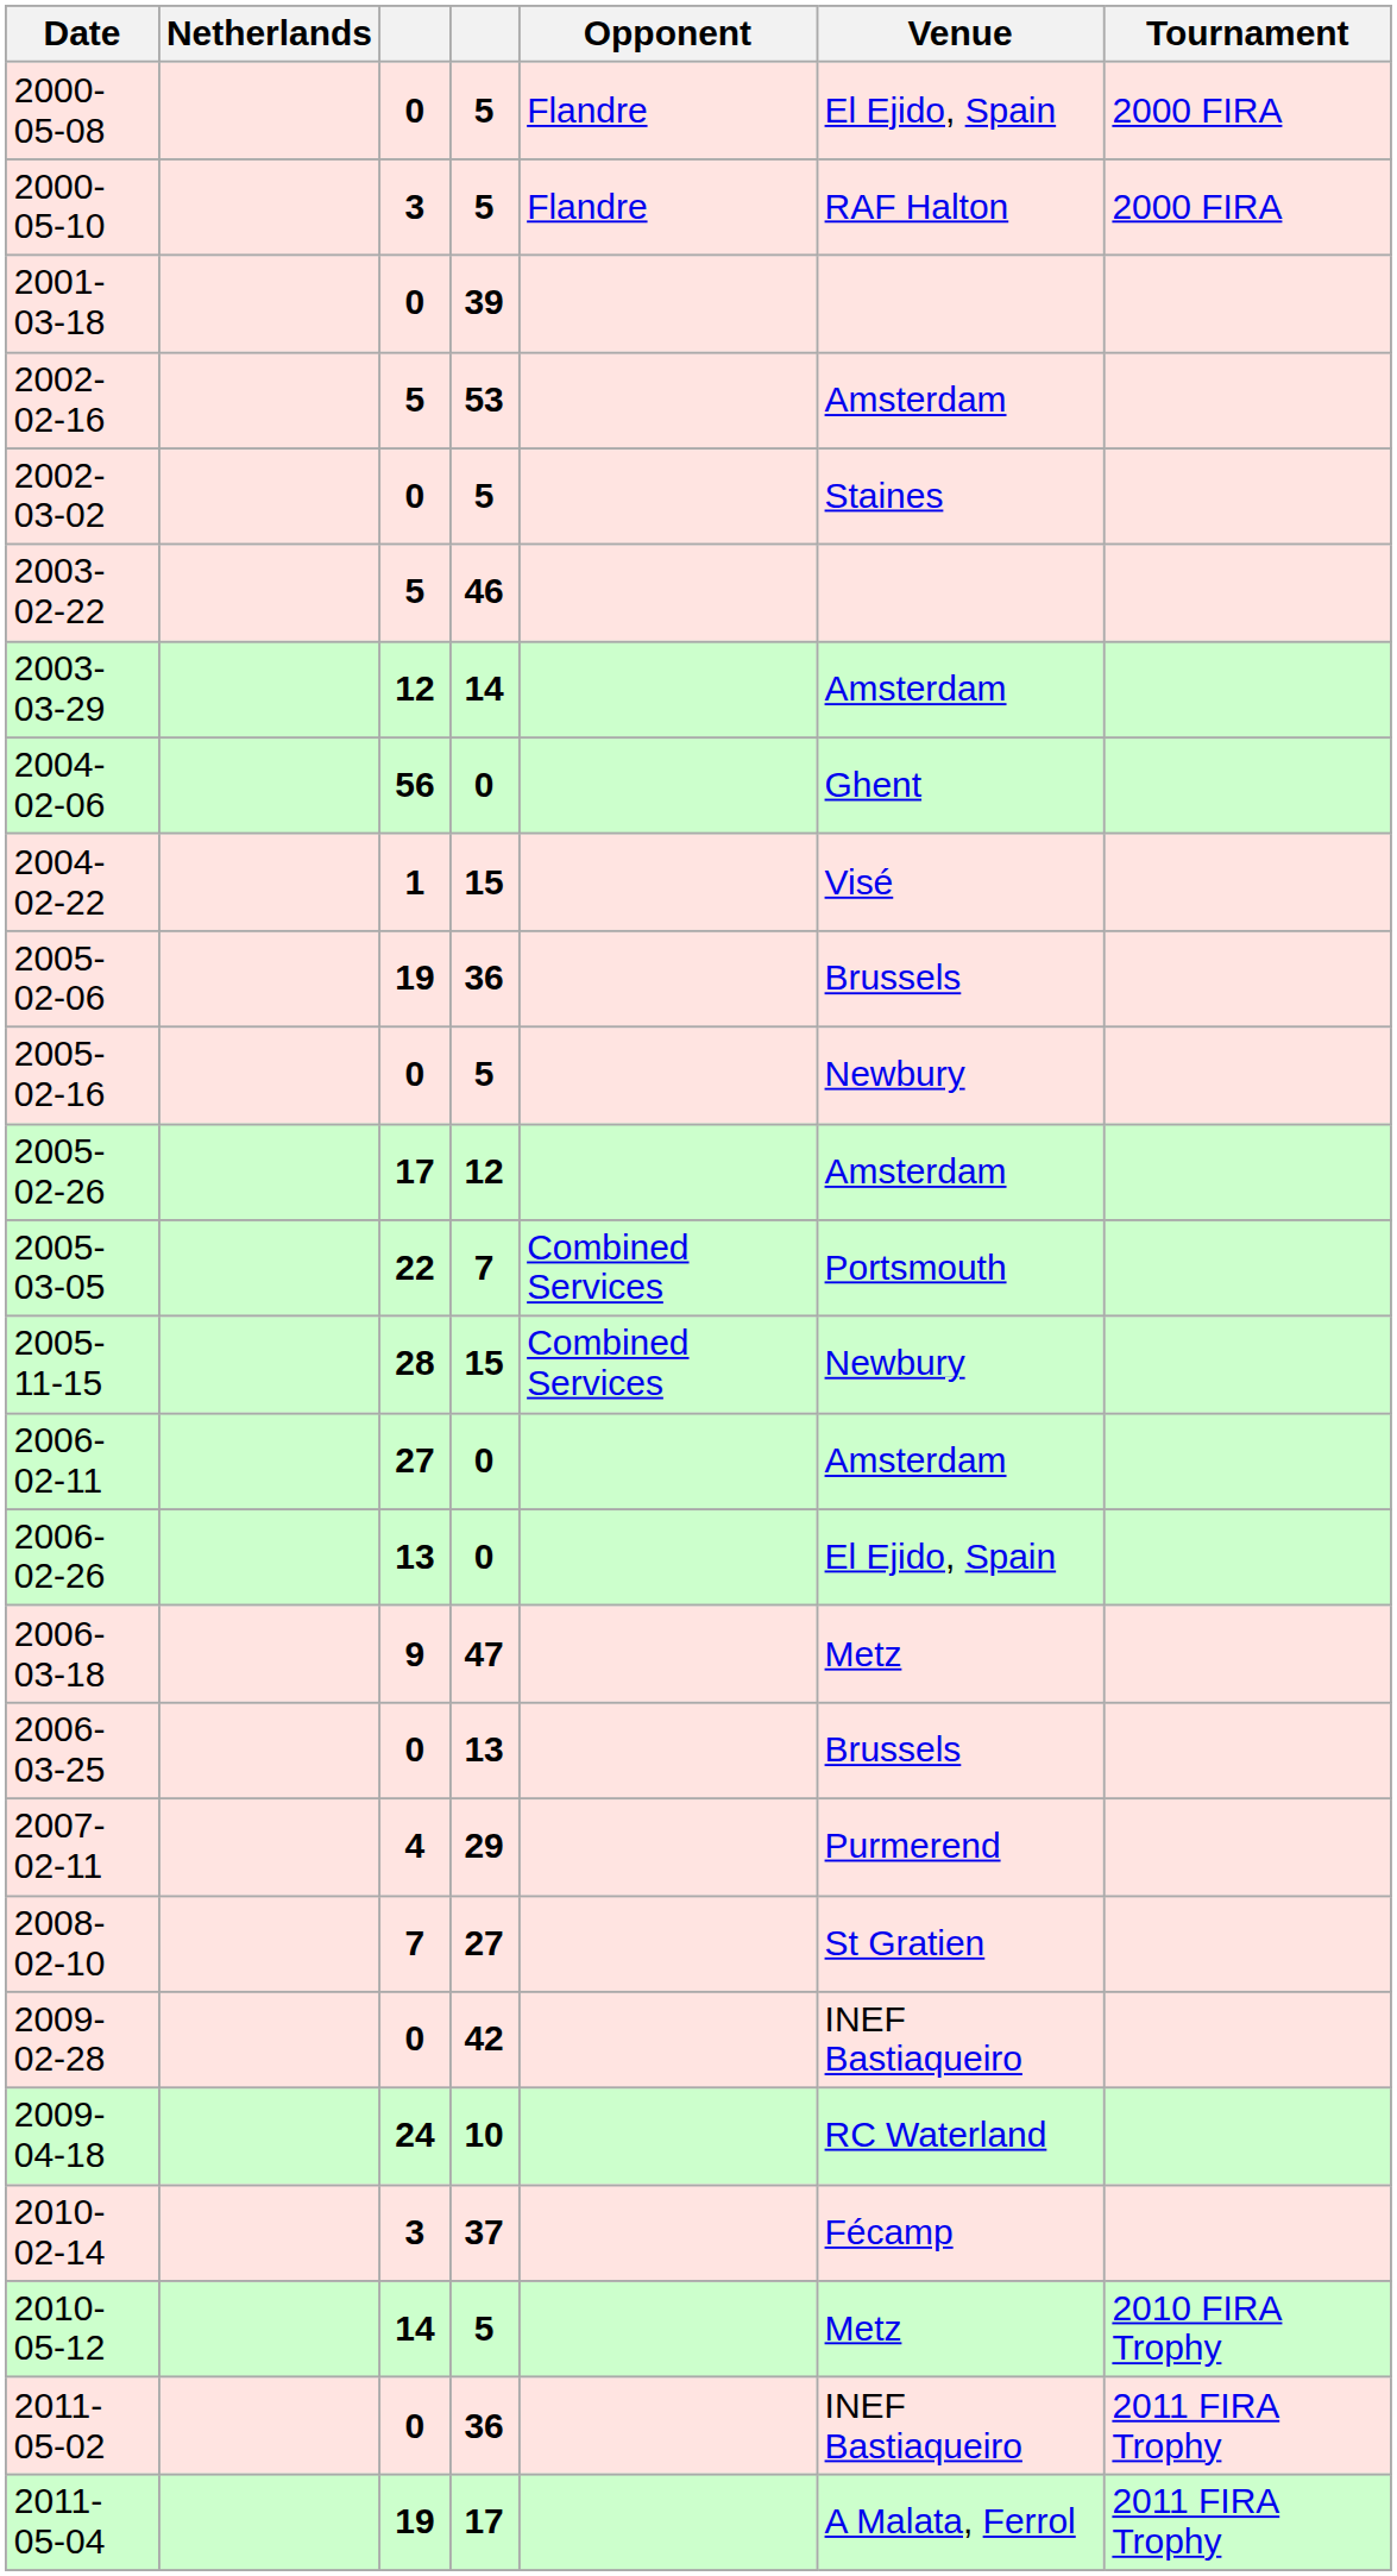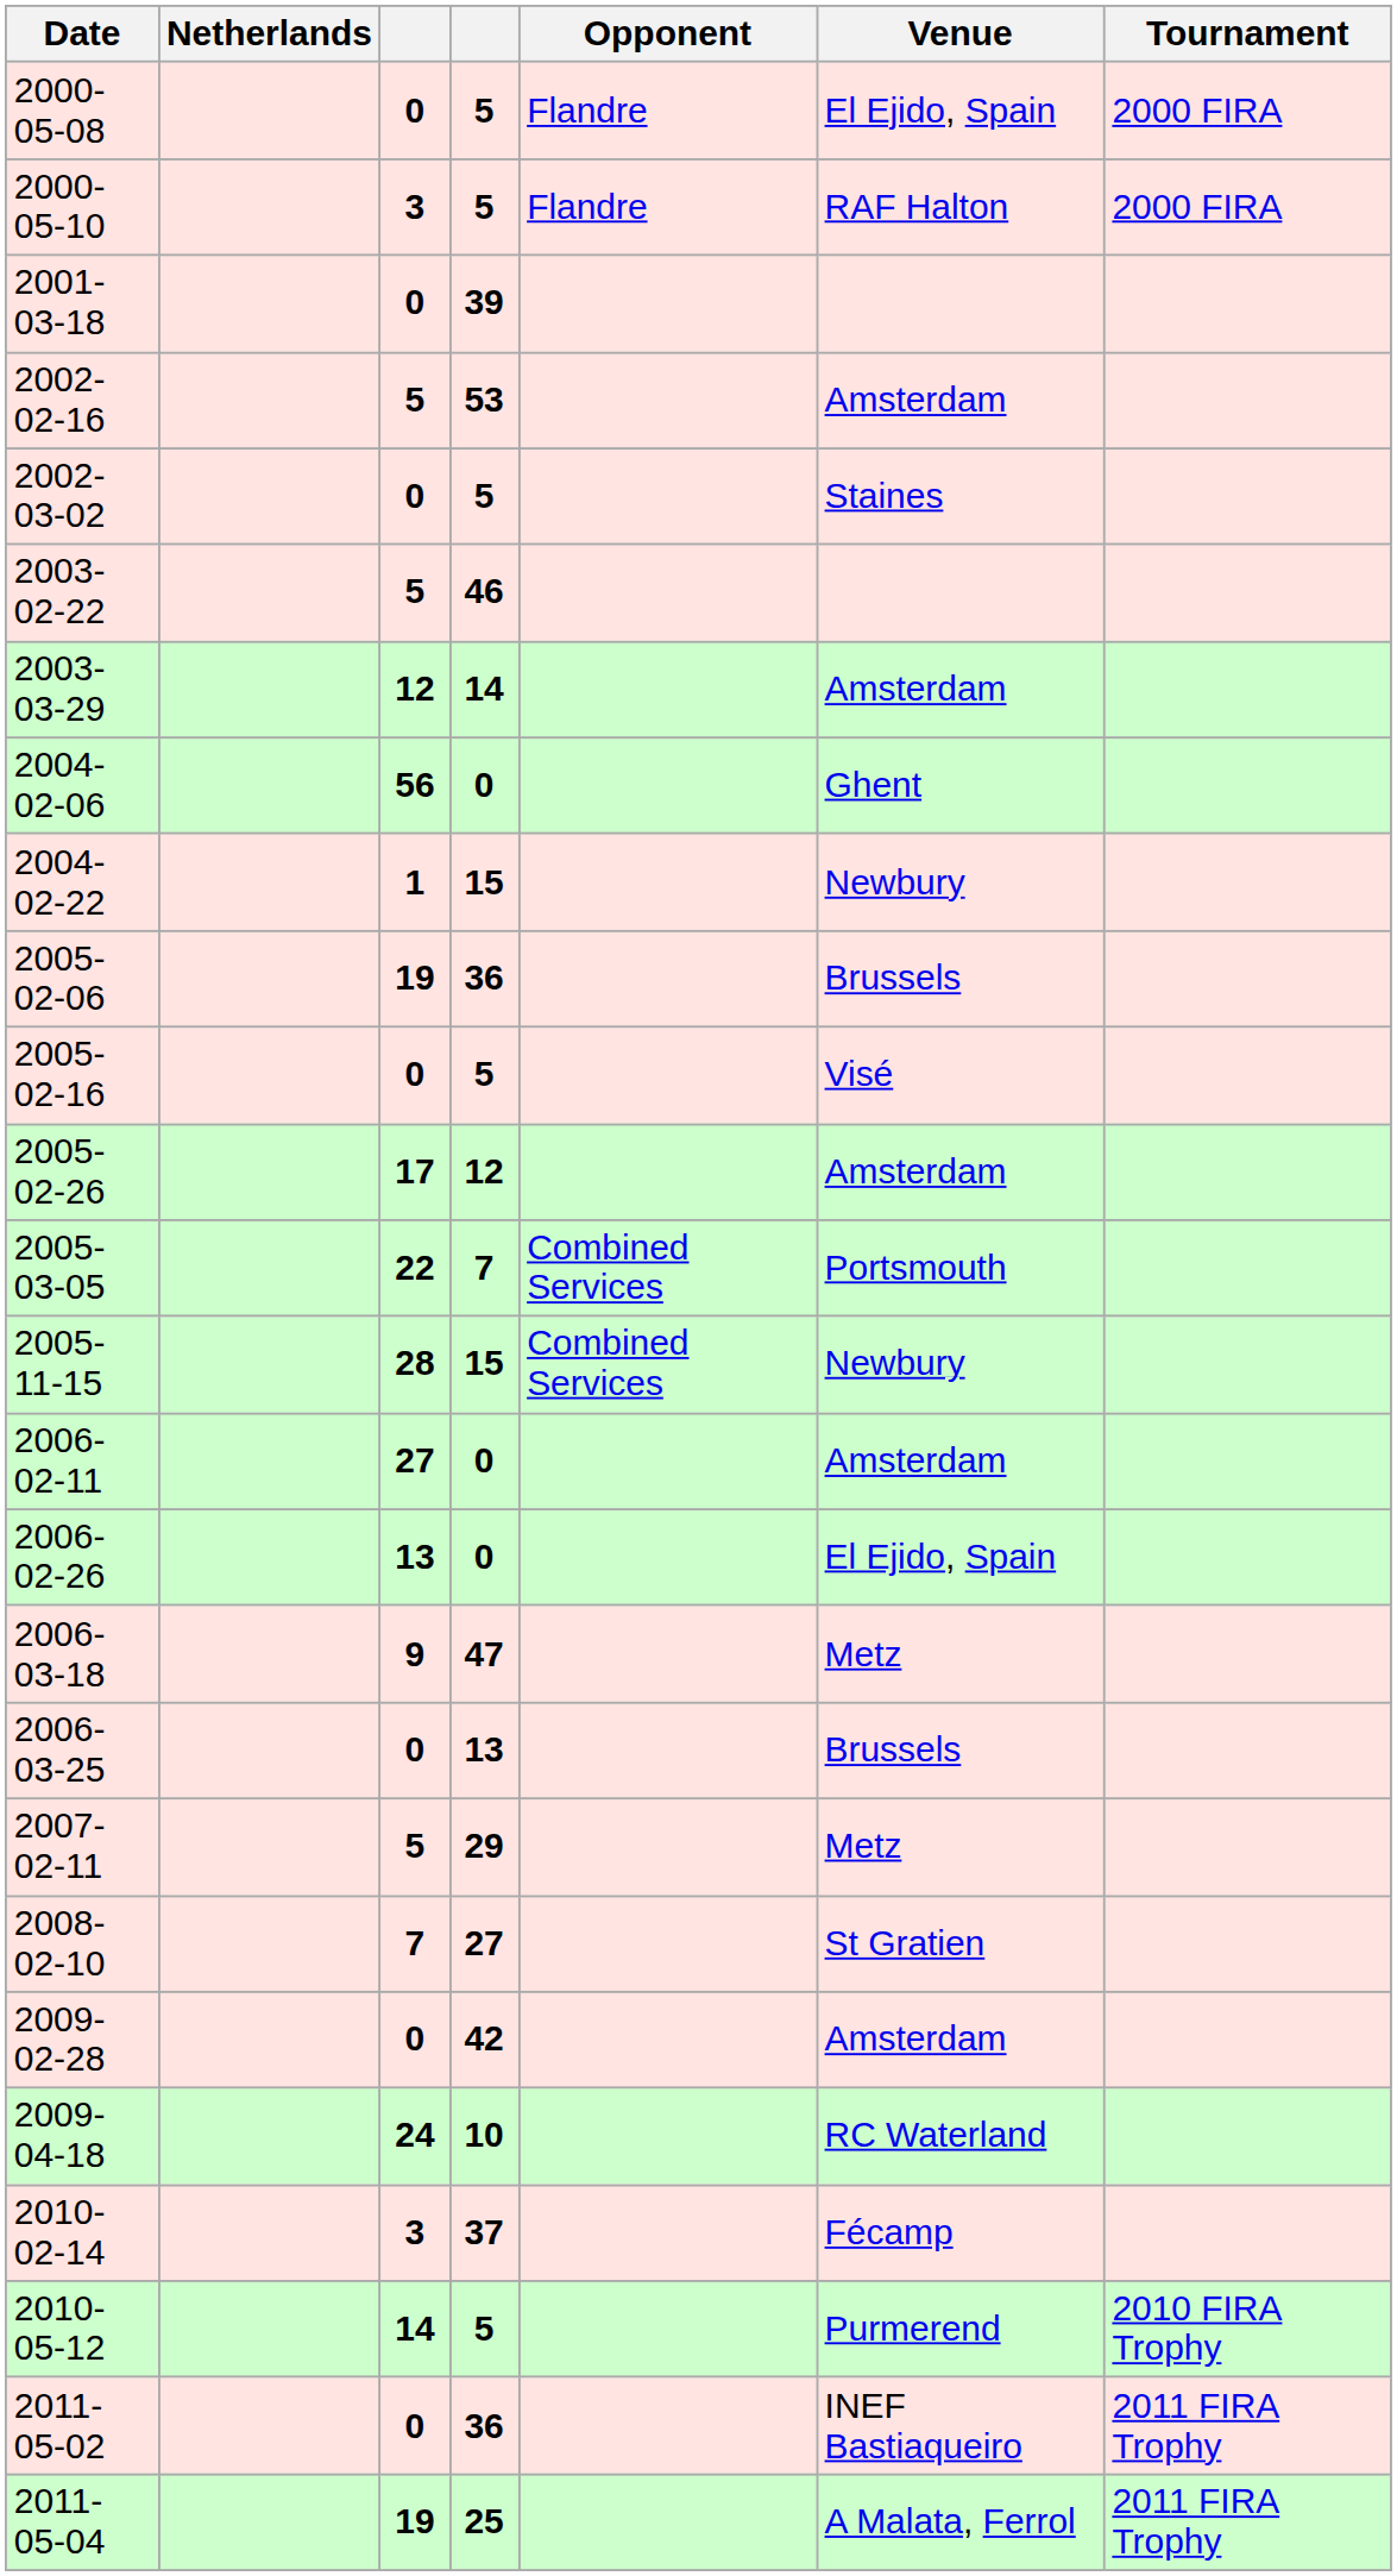 <table class="wikitable sortable" style="width:100%">
 <tr>
 <th style="width:11%">Date</th>
 <th>Netherlands</th>
 <th style="width:5%"></th>
 <th style="width:5%"></th>
 <th>Opponent</th>
 <th>Venue</th>
 <th>Tournament</th>
 </tr>
 <tr bgcolor="FFE4E1">
 <td>2000-05-08</td>
 <td align=right></td>
 <td align="center"><strong>0</strong></td>
 <td align="center"><strong>5</strong></td>
 <td> <a href='#'>Flandre</a></td>
 <td><a href='#'>El Ejido</a>, <a href='#'>Spain</a></td>
 <td><a href='#'>2000 FIRA</a></td>
 </tr>
 <tr bgcolor="FFE4E1">
 <td>2000-05-10</td>
 <td align=right></td>
 <td align="center"><strong>3</strong></td>
 <td align="center"><strong>5</strong></td>
 <td> <a href='#'>Flandre</a></td>
 <td><a href='#'>RAF Halton</a></td>
 <td><a href='#'>2000 FIRA</a></td>
 </tr>
 <tr bgcolor="FFE4E1">
 <td>2001-03-18</td>
 <td align=right></td>
 <td align="center"><strong>0</strong></td>
 <td align="center"><strong>39</strong></td>
 <td></td>
 <td></td>
 <td></td>
 </tr>
 <tr bgcolor="FFE4E1">
 <td>2002-02-16</td>
 <td align=right></td>
 <td align="center"><strong>5</strong></td>
 <td align="center"><strong>53</strong></td>
 <td></td>
 <td><a href='#'>Amsterdam</a></td>
 <td></td>
 </tr>
 <tr bgcolor="FFE4E1">
 <td>2002-03-02</td>
 <td align=right></td>
 <td align="center"><strong>0</strong></td>
 <td align="center"><strong>5</strong></td>
 <td></td>
 <td><a href='#'>Staines</a></td>
 <td></td>
 </tr>
 <tr bgcolor="FFE4E1">
 <td>2003-02-22</td>
 <td align=right></td>
 <td align="center"><strong>5</strong></td>
 <td align="center"><strong>46</strong></td>
 <td></td>
 <td></td>
 <td></td>
 </tr>
 <tr bgcolor="#ccffcc">
 <td>2003-03-29</td>
 <td align=right></td>
 <td align="center"><strong>12</strong></td>
 <td align="center"><strong>14</strong></td>
 <td></td>
 <td><a href='#'>Amsterdam</a></td>
 <td></td>
 </tr>
 <tr bgcolor="#ccffcc">
 <td>2004-02-06</td>
 <td align=right></td>
 <td align="center"><strong>56</strong></td>
 <td align="center"><strong>0</strong></td>
 <td></td>
 <td><a href='#'>Ghent</a></td>
 <td></td>
 </tr>
 <tr bgcolor="FFE4E1">
 <td>2004-02-22</td>
 <td align=right></td>
 <td align="center"><strong>1</strong></td>
 <td align="center"><strong>15</strong></td>
 <td></td>
-<td><a href='#'>Visé</a></td>
+<td><a href='#'>Newbury</a></td>
 <td></td>
 </tr>
 <tr bgcolor="FFE4E1">
 <td>2005-02-06</td>
 <td align=right></td>
 <td align="center"><strong>19</strong></td>
 <td align="center"><strong>36</strong></td>
 <td></td>
 <td><a href='#'>Brussels</a></td>
 <td></td>
 </tr>
 <tr bgcolor="FFE4E1">
 <td>2005-02-16</td>
 <td align=right></td>
 <td align="center"><strong>0</strong></td>
 <td align="center"><strong>5</strong></td>
 <td></td>
-<td><a href='#'>Newbury</a></td>
+<td><a href='#'>Visé</a></td>
 <td></td>
 </tr>
 <tr bgcolor="#ccffcc">
 <td>2005-02-26</td>
 <td align=right></td>
 <td align="center"><strong>17</strong></td>
 <td align="center"><strong>12</strong></td>
 <td></td>
 <td><a href='#'>Amsterdam</a></td>
 <td></td>
 </tr>
 <tr bgcolor="#ccffcc">
 <td>2005-03-05</td>
 <td align=right></td>
 <td align="center"><strong>22</strong></td>
 <td align="center"><strong>7</strong></td>
 <td> <a href='#'>Combined Services</a></td>
 <td><a href='#'>Portsmouth</a></td>
 <td></td>
 </tr>
 <tr bgcolor="#ccffcc">
 <td>2005-11-15</td>
 <td align=right></td>
 <td align="center"><strong>28</strong></td>
 <td align="center"><strong>15</strong></td>
 <td> <a href='#'>Combined Services</a></td>
 <td><a href='#'>Newbury</a></td>
 <td></td>
 </tr>
 <tr bgcolor="#ccffcc">
 <td>2006-02-11</td>
 <td align=right></td>
 <td align="center"><strong>27</strong></td>
 <td align="center"><strong>0</strong></td>
 <td></td>
 <td><a href='#'>Amsterdam</a></td>
 <td></td>
 </tr>
 <tr bgcolor="#ccffcc">
 <td>2006-02-26</td>
 <td align=right></td>
 <td align="center"><strong>13</strong></td>
 <td align="center"><strong>0</strong></td>
 <td></td>
 <td><a href='#'>El Ejido</a>, <a href='#'>Spain</a></td>
 <td></td>
 </tr>
 <tr bgcolor="FFE4E1">
 <td>2006-03-18</td>
 <td align=right></td>
 <td align="center"><strong>9</strong></td>
 <td align="center"><strong>47</strong></td>
 <td></td>
 <td><a href='#'>Metz</a></td>
 <td></td>
 </tr>
 <tr bgcolor="FFE4E1">
 <td>2006-03-25</td>
 <td align=right></td>
 <td align="center"><strong>0</strong></td>
 <td align="center"><strong>13</strong></td>
 <td></td>
 <td><a href='#'>Brussels</a></td>
 <td></td>
 </tr>
 <tr bgcolor="FFE4E1">
 <td>2007-02-11</td>
 <td align=right></td>
-<td align="center"><strong>4</strong></td>
+<td align="center"><strong>5</strong></td>
 <td align="center"><strong>29</strong></td>
 <td></td>
-<td><a href='#'>Purmerend</a></td>
+<td><a href='#'>Metz</a></td>
 <td></td>
 </tr>
 <tr bgcolor="FFE4E1">
 <td>2008-02-10</td>
 <td align=right></td>
 <td align="center"><strong>7</strong></td>
 <td align="center"><strong>27</strong></td>
 <td></td>
 <td><a href='#'>St Gratien</a></td>
 <td></td>
 </tr>
 <tr bgcolor="FFE4E1">
 <td>2009-02-28</td>
 <td align=right></td>
 <td align="center"><strong>0</strong></td>
 <td align="center"><strong>42</strong></td>
 <td></td>
-<td>INEF <a href='#'>Bastiaqueiro</a></td>
+<td><a href='#'>Amsterdam</a></td>
 <td></td>
 </tr>
 <tr bgcolor="#ccffcc">
 <td>2009-04-18</td>
 <td align=right></td>
 <td align="center"><strong>24</strong></td>
 <td align="center"><strong>10</strong></td>
 <td></td>
 <td><a href='#'>RC Waterland</a></td>
 <td></td>
 </tr>
 <tr bgcolor="FFE4E1">
 <td>2010-02-14</td>
 <td align=right></td>
 <td align="center"><strong>3</strong></td>
 <td align="center"><strong>37</strong></td>
 <td></td>
 <td><a href='#'>Fécamp</a></td>
 <td></td>
 </tr>
 <tr bgcolor="#ccffcc">
 <td>2010-05-12</td>
 <td align=right></td>
 <td align="center"><strong>14</strong></td>
 <td align="center"><strong>5</strong></td>
 <td></td>
-<td><a href='#'>Metz</a></td>
+<td><a href='#'>Purmerend</a></td>
 <td><a href='#'>2010 FIRA Trophy</a></td>
 </tr>
 <tr bgcolor="FFE4E1">
 <td>2011-05-02</td>
 <td align=right></td>
 <td align="center"><strong>0</strong></td>
 <td align="center"><strong>36</strong></td>
 <td></td>
 <td>INEF <a href='#'>Bastiaqueiro</a></td>
 <td><a href='#'>2011 FIRA Trophy</a></td>
 </tr>
 <tr bgcolor="#ccffcc">
 <td>2011-05-04</td>
 <td align=right></td>
 <td align="center"><strong>19</strong></td>
-<td align="center"><strong>17</strong></td>
+<td align="center"><strong>25</strong></td>
 <td></td>
 <td><a href='#'>A Malata</a>, <a href='#'>Ferrol</a></td>
 <td><a href='#'>2011 FIRA Trophy</a></td>
 </tr>
 </table>
